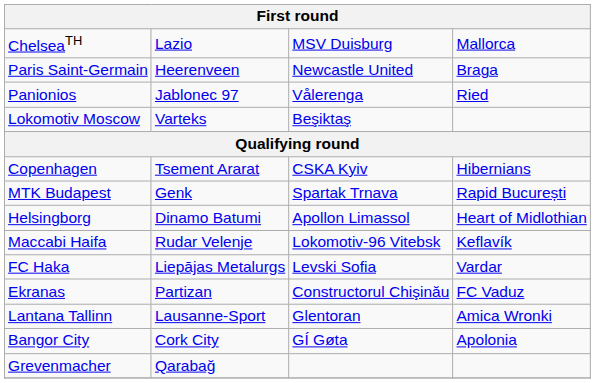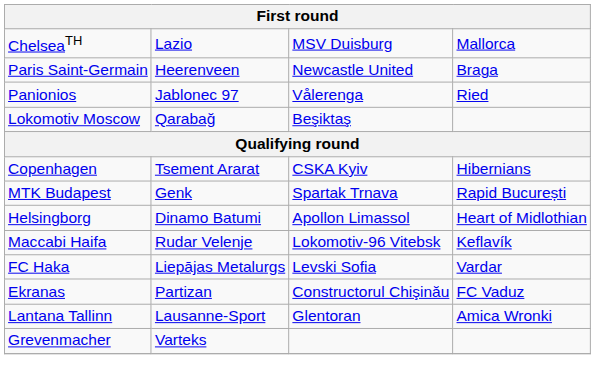 <table class="wikitable">
 <tr>
 <th colspan="4">First round</th>
 </tr>
 <tr>
 <td> <a href='#'>Chelsea</a><sup>TH</sup></td>
 <td> <a href='#'>Lazio</a></td>
 <td> <a href='#'>MSV Duisburg</a></td>
 <td> <a href='#'>Mallorca</a></td>
 </tr>
 <tr>
 <td> <a href='#'>Paris Saint-Germain</a></td>
 <td> <a href='#'>Heerenveen</a></td>
 <td> <a href='#'>Newcastle United</a></td>
 <td> <a href='#'>Braga</a></td>
 </tr>
 <tr>
 <td> <a href='#'>Panionios</a></td>
 <td> <a href='#'>Jablonec 97</a></td>
 <td> <a href='#'>Vålerenga</a></td>
 <td> <a href='#'>Ried</a></td>
 </tr>
 <tr>
 <td> <a href='#'>Lokomotiv Moscow</a></td>
-<td> <a href='#'>Varteks</a></td>
+<td> <a href='#'>Qarabağ</a></td>
 <td> <a href='#'>Beşiktaş</a></td>
 <td></td>
 </tr>
 <tr>
 <th colspan="4">Qualifying round</th>
 </tr>
 <tr>
 <td> <a href='#'>Copenhagen</a></td>
 <td> <a href='#'>Tsement Ararat</a></td>
 <td> <a href='#'>CSKA Kyiv</a></td>
 <td> <a href='#'>Hibernians</a></td>
 </tr>
 <tr>
 <td> <a href='#'>MTK Budapest</a></td>
 <td> <a href='#'>Genk</a></td>
 <td> <a href='#'>Spartak Trnava</a></td>
 <td> <a href='#'>Rapid București</a></td>
 </tr>
 <tr>
 <td> <a href='#'>Helsingborg</a></td>
 <td> <a href='#'>Dinamo Batumi</a></td>
 <td> <a href='#'>Apollon Limassol</a></td>
 <td> <a href='#'>Heart of Midlothian</a></td>
 </tr>
 <tr>
 <td> <a href='#'>Maccabi Haifa</a></td>
 <td> <a href='#'>Rudar Velenje</a></td>
 <td> <a href='#'>Lokomotiv-96 Vitebsk</a></td>
 <td> <a href='#'>Keflavík</a></td>
 </tr>
 <tr>
 <td> <a href='#'>FC Haka</a></td>
 <td> <a href='#'>Liepājas Metalurgs</a></td>
 <td> <a href='#'>Levski Sofia</a></td>
 <td> <a href='#'>Vardar</a></td>
 </tr>
 <tr>
 <td> <a href='#'>Ekranas</a></td>
 <td> <a href='#'>Partizan</a></td>
 <td> <a href='#'>Constructorul Chişinău</a></td>
 <td> <a href='#'>FC Vaduz</a></td>
 </tr>
 <tr>
 <td> <a href='#'>Lantana Tallinn</a></td>
 <td> <a href='#'>Lausanne-Sport</a></td>
 <td> <a href='#'>Glentoran</a></td>
 <td> <a href='#'>Amica Wronki</a></td>
 </tr>
 <tr>
-<td> <a href='#'>Bangor City</a></td>
-<td> <a href='#'>Cork City</a></td>
-<td> <a href='#'>GÍ Gøta</a></td>
-<td> <a href='#'>Apolonia</a></td>
-</tr>
-<tr>
 <td> <a href='#'>Grevenmacher</a></td>
-<td> <a href='#'>Qarabağ</a></td>
+<td> <a href='#'>Varteks</a></td>
 <td></td>
 <td></td>
 </tr>
 <tr>
 </tr>
 </table>
